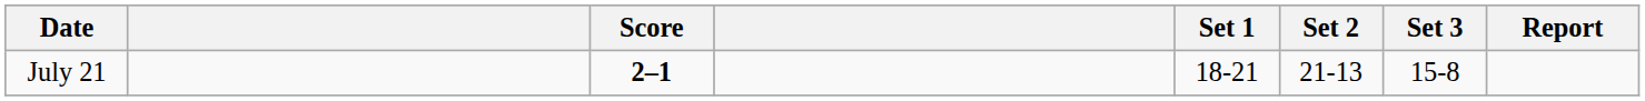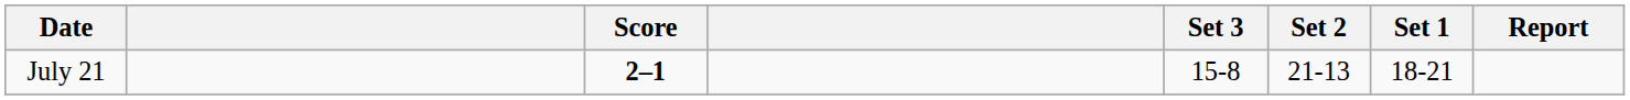 <table class="wikitable" style="text-align: center; font-size:90% ">
 <tr>
 <th width="60">Date</th>
 <th align="right" width="250"></th>
 <th width="60">Score</th>
 <th align="left" width="250"></th>
+<th width="50">Set 3</th>
+<th width="50">Set 2</th>
 <th width="50">Set 1</th>
-<th width="50">Set 2</th>
-<th width="50">Set 3</th>
 <th width="75">Report</th>
 </tr>
 <tr>
 <td>July 21</td>
 <td align=left><strong></strong></td>
 <td align=center><strong>2–1</strong></td>
 <td align=left></td>
+<td>15-8</td>
+<td>21-13</td>
 <td>18-21</td>
-<td>21-13</td>
-<td>15-8</td>
 <td></td>
 </tr>
 </table>
